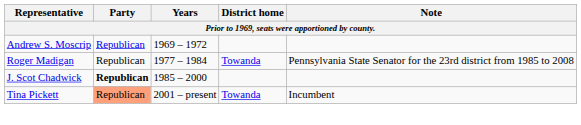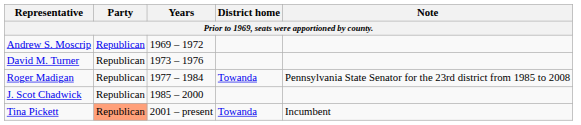 <table class=wikitable>
 <tr valign=bottom>
 <th>Representative</th>
 <th>Party</th>
 <th>Years</th>
 <th>District home</th>
 <th>Note</th>
 </tr>
 <tr>
 <th colspan=5 style="font-size: 80%;"><em>Prior to 1969, seats were apportioned by county.</em></th>
 </tr>
 <tr>
 <td><a href='#'>Andrew S. Moscrip</a></td>
 <td><a href='#'>Republican</a></td>
 <td>1969 – 1972</td>
 <td></td>
 <td></td>
 </tr>
 <tr>
+<td><a href='#'>David M. Turner</a></td>
+<td>Republican</td>
+<td>1973 – 1976</td>
+<td></td>
+<td></td>
+</tr>
+<tr>
 <td><a href='#'>Roger Madigan</a></td>
 <td>Republican</td>
 <td>1977 – 1984</td>
 <td><a href='#'>Towanda</a></td>
 <td>Pennsylvania State Senator for the 23rd district from 1985 to 2008</td>
 </tr>
 <tr>
 <td><a href='#'>J. Scot Chadwick</a></td>
-<td><strong>Republican</strong></td>
+<td>Republican</td>
 <td>1985 – 2000</td>
 <td></td>
 <td></td>
 </tr>
 <tr>
 <td><a href='#'>Tina Pickett</a></td>
 <td style="background: lightsalmon;">Republican</td>
 <td>2001 – present</td>
 <td><a href='#'>Towanda</a></td>
 <td>Incumbent</td>
 </tr>
 </table>
